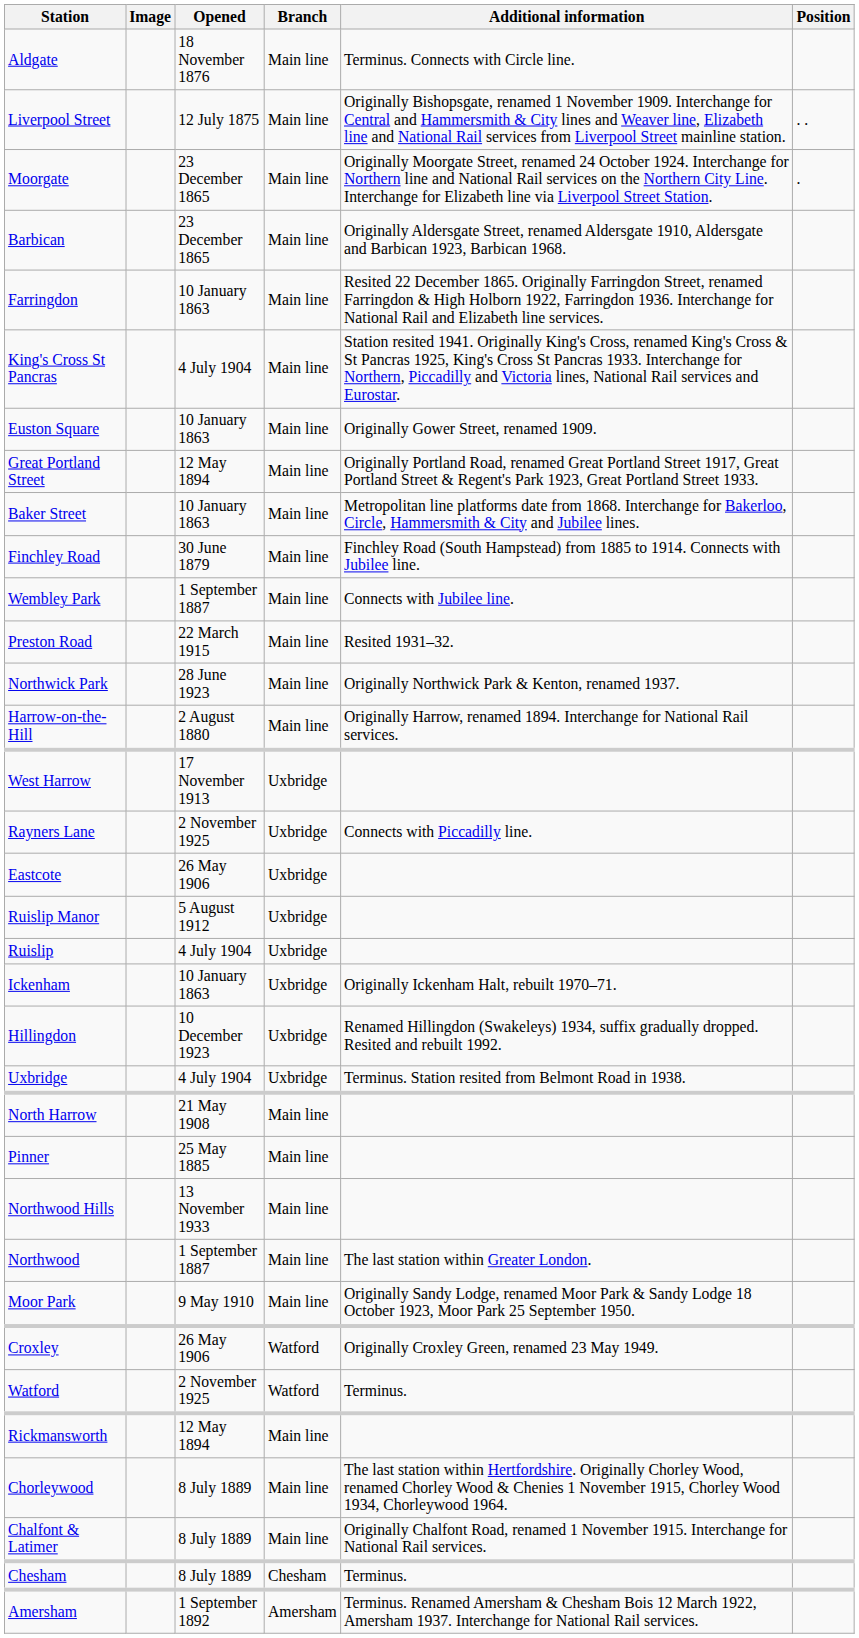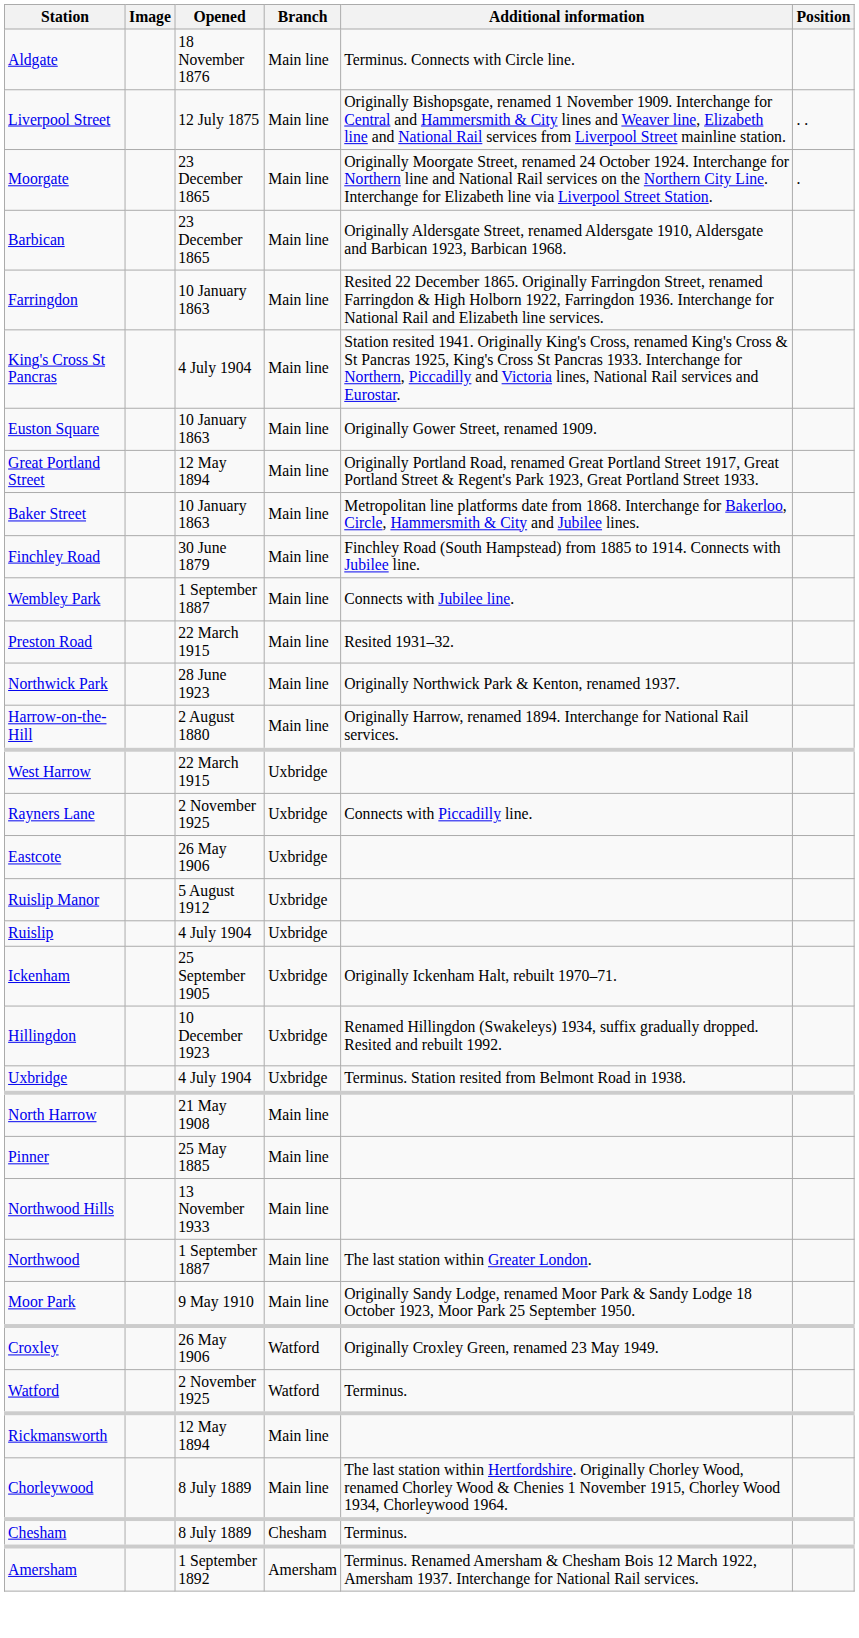 <table class="wikitable sortable">
 <tr>
 <th>Station</th>
 <th>Image</th>
 <th>Opened</th>
 <th>Branch</th>
 <th>Additional information</th>
 <th>Position</th>
 </tr>
 <tr>
 <td><a href='#'>Aldgate</a></td>
 <td></td>
 <td>18 November 1876</td>
 <td>Main line</td>
 <td>Terminus. Connects with Circle line.</td>
 <td></td>
 </tr>
 <tr>
 <td><a href='#'>Liverpool Street</a>   </td>
 <td></td>
 <td>12 July 1875</td>
 <td>Main line</td>
 <td>Originally Bishopsgate, renamed 1 November 1909. Interchange for <a href='#'>Central</a> and <a href='#'>Hammersmith & City</a> lines and <a href='#'>Weaver line</a>, <a href='#'>Elizabeth line</a> and <a href='#'>National Rail</a> services from <a href='#'>Liverpool Street</a> mainline station.</td>
 <td>. .</td>
 </tr>
 <tr>
 <td><a href='#'>Moorgate</a>  </td>
 <td></td>
 <td>23 December 1865</td>
 <td>Main line</td>
 <td>Originally Moorgate Street, renamed 24 October 1924. Interchange for <a href='#'>Northern</a> line and National Rail services on the <a href='#'>Northern City Line</a>. Interchange for Elizabeth line via <a href='#'>Liverpool Street Station</a>.</td>
 <td>.</td>
 </tr>
 <tr>
 <td><a href='#'>Barbican</a></td>
 <td></td>
 <td>23 December 1865</td>
 <td>Main line</td>
 <td>Originally Aldersgate Street, renamed Aldersgate 1910, Aldersgate and Barbican 1923, Barbican 1968.</td>
 <td></td>
 </tr>
 <tr>
 <td><a href='#'>Farringdon</a>    </td>
 <td></td>
 <td>10 January 1863</td>
 <td>Main line</td>
 <td>Resited 22 December 1865. Originally Farringdon Street, renamed Farringdon & High Holborn 1922, Farringdon 1936. Interchange for National Rail and Elizabeth line services.</td>
 <td></td>
 </tr>
 <tr>
 <td><a href='#'>King's Cross St Pancras</a>   </td>
 <td></td>
 <td>4 July 1904</td>
 <td>Main line</td>
 <td>Station resited 1941. Originally King's Cross, renamed King's Cross & St Pancras 1925, King's Cross St Pancras 1933. Interchange for <a href='#'>Northern</a>, <a href='#'>Piccadilly</a> and <a href='#'>Victoria</a> lines, National Rail services and <a href='#'>Eurostar</a>.</td>
 <td></td>
 </tr>
 <tr>
 <td><a href='#'>Euston Square</a></td>
 <td></td>
 <td>10 January 1863</td>
 <td>Main line</td>
 <td>Originally Gower Street, renamed 1909.</td>
 <td></td>
 </tr>
 <tr>
 <td><a href='#'>Great Portland Street</a></td>
 <td></td>
 <td>12 May 1894</td>
 <td>Main line</td>
 <td>Originally Portland Road, renamed Great Portland Street 1917, Great Portland Street & Regent's Park 1923, Great Portland Street 1933.</td>
 <td></td>
 </tr>
 <tr>
 <td><a href='#'>Baker Street</a></td>
 <td></td>
 <td>10 January 1863</td>
 <td>Main line</td>
 <td>Metropolitan line platforms date from 1868. Interchange for  <a href='#'>Bakerloo</a>, <a href='#'>Circle</a>, <a href='#'>Hammersmith & City</a> and <a href='#'>Jubilee</a> lines.</td>
 <td></td>
 </tr>
 <tr>
 <td><a href='#'>Finchley Road</a></td>
 <td></td>
 <td>30 June 1879</td>
 <td>Main line</td>
 <td>Finchley Road (South Hampstead) from 1885 to 1914. Connects with <a href='#'>Jubilee</a> line.</td>
 <td></td>
 </tr>
 <tr>
 <td><a href='#'>Wembley Park</a> </td>
 <td></td>
 <td>1 September 1887</td>
 <td>Main line</td>
 <td>Connects with <a href='#'>Jubilee line</a>.</td>
 <td></td>
 </tr>
 <tr>
 <td><a href='#'>Preston Road</a></td>
 <td></td>
 <td>22 March 1915</td>
 <td>Main line</td>
 <td>Resited 1931–32.</td>
 <td></td>
 </tr>
 <tr>
 <td><a href='#'>Northwick Park</a></td>
 <td></td>
 <td>28 June 1923</td>
 <td>Main line</td>
 <td>Originally Northwick Park & Kenton, renamed 1937.</td>
 <td></td>
 </tr>
 <tr>
 <td><a href='#'>Harrow-on-the-Hill</a> </td>
 <td></td>
 <td>2 August 1880</td>
 <td>Main line</td>
 <td>Originally Harrow, renamed 1894. Interchange for National Rail services.</td>
 <td></td>
 </tr>
 <tr style="border-top:4px solid #ccc">
 <td><a href='#'>West Harrow</a></td>
 <td></td>
-<td>17 November 1913</td>
+<td>22 March 1915</td>
 <td>Uxbridge</td>
 <td></td>
 <td></td>
 </tr>
 <tr>
 <td><a href='#'>Rayners Lane</a></td>
 <td></td>
 <td>2 November 1925</td>
 <td>Uxbridge</td>
 <td>Connects with <a href='#'>Piccadilly</a> line.</td>
 <td></td>
 </tr>
 <tr>
 <td><a href='#'>Eastcote</a></td>
 <td></td>
 <td>26 May 1906</td>
 <td>Uxbridge</td>
 <td></td>
 <td></td>
 </tr>
 <tr>
 <td><a href='#'>Ruislip Manor</a></td>
 <td></td>
 <td>5 August 1912</td>
 <td>Uxbridge</td>
 <td></td>
 <td></td>
 </tr>
 <tr>
 <td><a href='#'>Ruislip</a></td>
 <td></td>
 <td>4 July 1904</td>
 <td>Uxbridge</td>
 <td></td>
 <td></td>
 </tr>
 <tr>
 <td><a href='#'>Ickenham</a></td>
 <td></td>
-<td>10 January 1863</td>
+<td>25 September 1905</td>
 <td>Uxbridge</td>
 <td>Originally Ickenham Halt, rebuilt 1970–71.</td>
 <td></td>
 </tr>
 <tr>
 <td><a href='#'>Hillingdon</a> </td>
 <td></td>
 <td>10 December 1923</td>
 <td>Uxbridge</td>
 <td>Renamed Hillingdon (Swakeleys) 1934, suffix gradually dropped. Resited and rebuilt 1992.</td>
 <td></td>
 </tr>
 <tr>
 <td><a href='#'>Uxbridge</a> </td>
 <td></td>
 <td>4 July 1904</td>
 <td>Uxbridge</td>
 <td>Terminus. Station resited from Belmont Road in 1938.</td>
 <td></td>
 </tr>
 <tr style="border-top:4px solid #ccc">
 <td><a href='#'>North Harrow</a></td>
 <td></td>
 <td>21 May 1908</td>
 <td>Main line</td>
 <td></td>
 <td></td>
 </tr>
 <tr>
 <td><a href='#'>Pinner</a> </td>
 <td></td>
 <td>25 May 1885</td>
 <td>Main line</td>
 <td></td>
 <td></td>
 </tr>
 <tr>
 <td><a href='#'>Northwood Hills</a></td>
 <td></td>
 <td>13 November 1933</td>
 <td>Main line</td>
 <td></td>
 <td></td>
 </tr>
 <tr>
 <td><a href='#'>Northwood</a></td>
 <td></td>
 <td>1 September 1887</td>
 <td>Main line</td>
 <td>The last station within <a href='#'>Greater London</a>.</td>
 <td></td>
 </tr>
 <tr>
 <td><a href='#'>Moor Park</a></td>
 <td></td>
 <td>9 May 1910</td>
 <td>Main line</td>
 <td>Originally Sandy Lodge, renamed Moor Park & Sandy Lodge 18 October 1923, Moor Park 25 September 1950.</td>
 <td></td>
 </tr>
 <tr style="border-top:4px solid #ccc">
 <td><a href='#'>Croxley</a></td>
 <td></td>
 <td>26 May 1906</td>
 <td>Watford</td>
 <td>Originally Croxley Green, renamed 23 May 1949.</td>
 <td></td>
 </tr>
 <tr>
 <td><a href='#'>Watford</a></td>
 <td></td>
 <td>2 November 1925</td>
 <td>Watford</td>
 <td>Terminus.</td>
 <td></td>
 </tr>
 <tr style="border-top:4px solid #ccc">
 <td><a href='#'>Rickmansworth</a> </td>
 <td></td>
 <td>12 May 1894</td>
 <td>Main line</td>
 <td></td>
 <td></td>
 </tr>
 <tr>
 <td><a href='#'>Chorleywood</a>  </td>
 <td></td>
 <td>8 July 1889</td>
 <td>Main line</td>
 <td>The last station within <a href='#'>Hertfordshire</a>. Originally Chorley Wood, renamed Chorley Wood & Chenies 1 November 1915, Chorley Wood 1934, Chorleywood 1964.</td>
 <td></td>
 </tr>
-<tr>
-<td><a href='#'>Chalfont & Latimer</a>  </td>
-<td></td>
-<td>8 July 1889</td>
-<td>Main line</td>
-<td>Originally Chalfont Road, renamed 1 November 1915. Interchange for National Rail services.</td>
-<td></td>
-</tr>
 <tr style="border-top:4px solid #ccc">
 <td><a href='#'>Chesham</a> </td>
 <td></td>
 <td>8 July 1889</td>
 <td>Chesham</td>
 <td>Terminus.</td>
 <td></td>
 </tr>
 <tr style="border-top:4px solid #ccc">
 <td><a href='#'>Amersham</a>  </td>
 <td></td>
 <td>1 September 1892</td>
 <td>Amersham</td>
 <td>Terminus. Renamed Amersham & Chesham Bois 12 March 1922, Amersham 1937. Interchange for National Rail services.</td>
 <td></td>
 </tr>
 </table>
